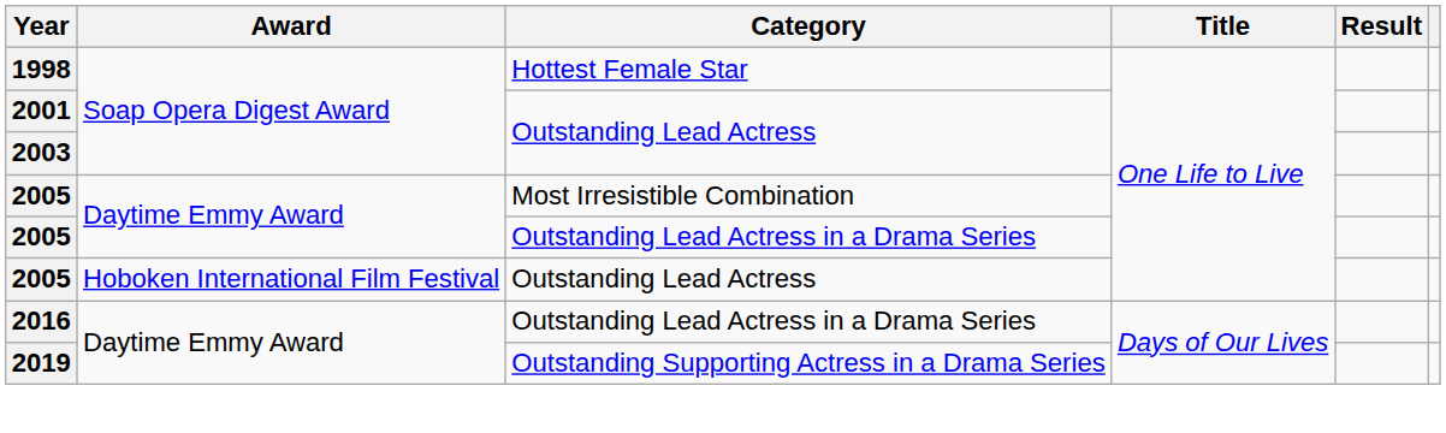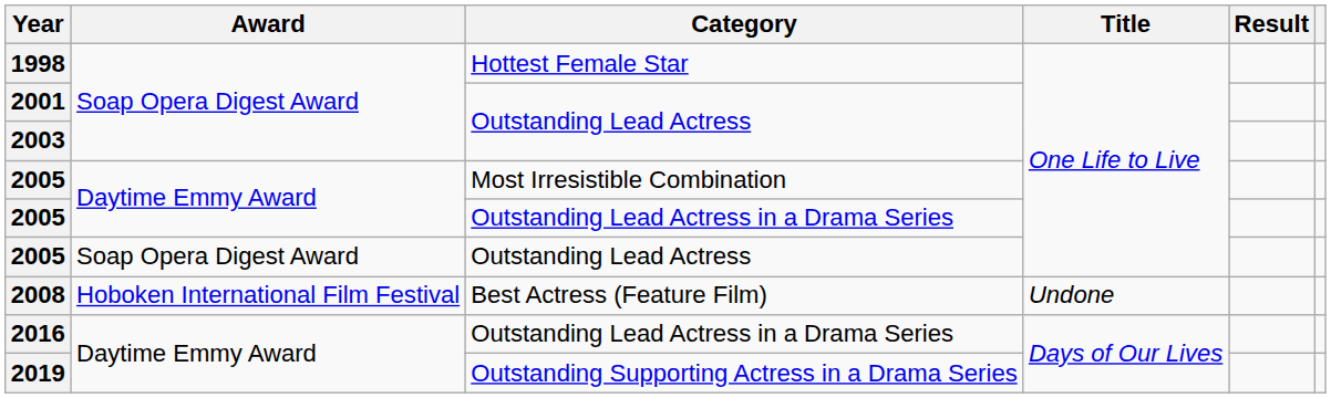 <table class="wikitable sortable plainrowheaders">
 <tr>
 <th scope="col">Year</th>
 <th scope="col">Award</th>
 <th scope="col">Category</th>
 <th scope="col">Title</th>
 <th scope="col">Result</th>
 <th scope="col" class="unsortable"></th>
 </tr>
 <tr>
 <th scope="row">1998</th>
 <td rowspan="3"><a href='#'>Soap Opera Digest Award</a></td>
 <td><a href='#'>Hottest Female Star</a></td>
 <td rowspan="6"><em><a href='#'>One Life to Live</a></em></td>
 <td></td>
 <td></td>
 </tr>
 <tr>
 <th scope="row">2001</th>
 <td rowspan="2"><a href='#'>Outstanding Lead Actress</a></td>
 <td></td>
 <td></td>
 </tr>
 <tr>
 <th scope="row">2003</th>
 <td></td>
 <td></td>
 </tr>
 <tr>
 <th scope="row">2005</th>
 <td rowspan="2"><a href='#'>Daytime Emmy Award</a></td>
 <td>Most Irresistible Combination </td>
 <td></td>
 <td></td>
 </tr>
 <tr>
 <th scope="row">2005</th>
 <td><a href='#'>Outstanding Lead Actress in a Drama Series</a></td>
 <td></td>
 <td></td>
 </tr>
 <tr>
 <th scope="row">2005</th>
+<td>Soap Opera Digest Award</td>
+<td>Outstanding Lead Actress</td>
+<td></td>
+<td></td>
+</tr>
+<tr>
+<th scope="row">2008</th>
 <td><a href='#'>Hoboken International Film Festival</a></td>
-<td>Outstanding Lead Actress</td>
+<td>Best Actress (Feature Film)</td>
+<td><em>Undone</em></td>
 <td></td>
 <td></td>
 </tr>
 <tr>
 <th scope="row">2016</th>
 <td rowspan="2">Daytime Emmy Award</td>
 <td>Outstanding Lead Actress in a Drama Series</td>
 <td rowspan="2"><em><a href='#'>Days of Our Lives</a></em></td>
 <td></td>
 <td></td>
 </tr>
 <tr>
 <th scope="row">2019</th>
 <td><a href='#'>Outstanding Supporting Actress in a Drama Series</a></td>
 <td></td>
 <td></td>
 </tr>
 </table>
